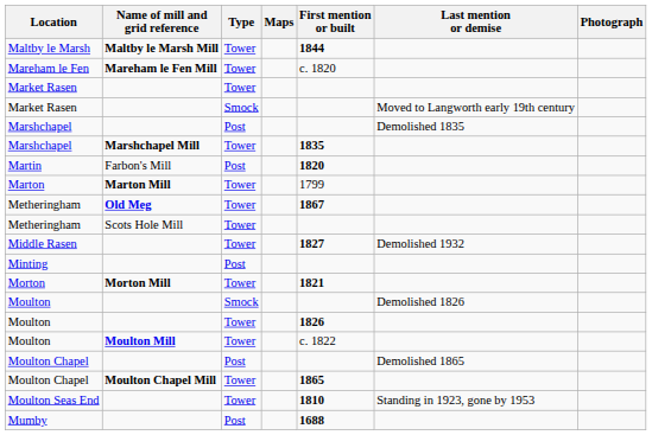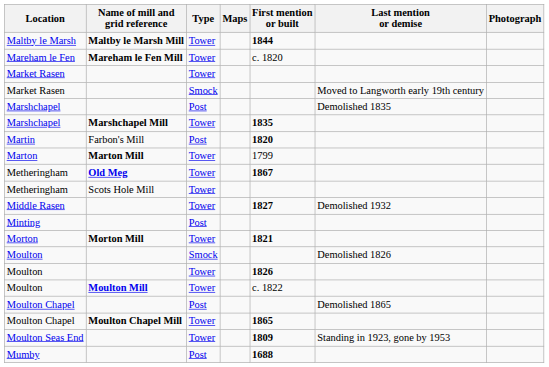 <table class="wikitable">
 <tr>
 <th>Location</th>
 <th>Name of mill and<br>grid reference</th>
 <th>Type</th>
 <th>Maps</th>
 <th>First mention<br>or built</th>
 <th>Last mention<br> or demise</th>
 <th>Photograph</th>
 </tr>
 <tr>
 <td><a href='#'>Maltby le Marsh</a></td>
 <td><strong>Maltby le Marsh Mill</strong><br></td>
 <td><a href='#'>Tower</a></td>
 <td></td>
 <td><strong>1844</strong></td>
 <td></td>
 <td></td>
 </tr>
 <tr>
 <td><a href='#'>Mareham le Fen</a></td>
 <td><strong>Mareham le Fen Mill</strong><br></td>
 <td><a href='#'>Tower</a></td>
 <td></td>
 <td>c. 1820</td>
 <td></td>
 <td></td>
 </tr>
 <tr>
 <td><a href='#'>Market Rasen</a></td>
 <td></td>
 <td><a href='#'>Tower</a></td>
 <td></td>
 <td></td>
 <td></td>
 <td></td>
 </tr>
 <tr>
 <td>Market Rasen</td>
 <td></td>
 <td><a href='#'>Smock</a></td>
 <td></td>
 <td></td>
 <td>Moved to Langworth early 19th century</td>
 <td></td>
 </tr>
 <tr>
 <td><a href='#'>Marshchapel</a></td>
 <td></td>
 <td><a href='#'>Post</a></td>
 <td></td>
 <td></td>
 <td>Demolished 1835</td>
 <td></td>
 </tr>
 <tr>
 <td><a href='#'>Marshchapel</a></td>
 <td><strong>Marshchapel Mill</strong><br></td>
 <td><a href='#'>Tower</a></td>
 <td></td>
 <td><strong>1835</strong></td>
 <td></td>
 <td></td>
 </tr>
 <tr>
 <td><a href='#'>Martin</a></td>
 <td>Farbon's Mill</td>
 <td><a href='#'>Post</a></td>
 <td></td>
 <td><strong>1820</strong></td>
 <td></td>
 <td></td>
 </tr>
 <tr>
 <td><a href='#'>Marton</a></td>
 <td><strong>Marton Mill</strong><br></td>
 <td><a href='#'>Tower</a></td>
 <td></td>
 <td>1799</td>
 <td></td>
 <td></td>
 </tr>
 <tr>
 <td>Metheringham</td>
 <td><strong><a href='#'>Old Meg</a></strong><br></td>
 <td><a href='#'>Tower</a></td>
 <td></td>
 <td><strong>1867</strong></td>
 <td></td>
 <td></td>
 </tr>
 <tr>
 <td>Metheringham</td>
 <td>Scots Hole Mill<br></td>
 <td><a href='#'>Tower</a></td>
 <td></td>
 <td></td>
 <td></td>
 <td></td>
 </tr>
 <tr>
 <td><a href='#'>Middle Rasen</a></td>
 <td></td>
 <td><a href='#'>Tower</a></td>
 <td></td>
 <td><strong>1827</strong></td>
 <td>Demolished 1932<br></td>
 <td></td>
 </tr>
 <tr>
 <td><a href='#'>Minting</a></td>
 <td></td>
 <td><a href='#'>Post</a></td>
 <td></td>
 <td></td>
 <td></td>
 <td></td>
 </tr>
 <tr>
 <td><a href='#'>Morton</a></td>
 <td><strong>Morton Mill</strong><br></td>
 <td><a href='#'>Tower</a></td>
 <td></td>
 <td><strong>1821</strong></td>
 <td></td>
 <td></td>
 </tr>
 <tr>
 <td><a href='#'>Moulton</a></td>
 <td></td>
 <td><a href='#'>Smock</a></td>
 <td></td>
 <td></td>
 <td>Demolished 1826</td>
 <td></td>
 </tr>
 <tr>
 <td>Moulton</td>
 <td></td>
 <td><a href='#'>Tower</a></td>
 <td></td>
 <td><strong>1826</strong></td>
 <td></td>
 <td></td>
 </tr>
 <tr>
 <td>Moulton</td>
 <td><strong><a href='#'>Moulton Mill</a></strong><br></td>
 <td><a href='#'>Tower</a></td>
 <td></td>
 <td>c. 1822</td>
 <td></td>
 <td></td>
 </tr>
 <tr>
 <td><a href='#'>Moulton Chapel</a></td>
 <td></td>
 <td><a href='#'>Post</a></td>
 <td></td>
 <td></td>
 <td>Demolished 1865</td>
 <td></td>
 </tr>
 <tr>
 <td>Moulton Chapel</td>
 <td><strong>Moulton Chapel Mill</strong><br></td>
 <td><a href='#'>Tower</a></td>
 <td></td>
 <td><strong>1865</strong></td>
 <td></td>
 <td></td>
 </tr>
 <tr>
 <td><a href='#'>Moulton Seas End</a></td>
 <td></td>
 <td><a href='#'>Tower</a></td>
 <td></td>
-<td><strong>1810</strong></td>
+<td><strong>1809</strong></td>
 <td>Standing in 1923, gone by 1953</td>
 <td></td>
 </tr>
 <tr>
 <td><a href='#'>Mumby</a></td>
 <td></td>
 <td><a href='#'>Post</a></td>
 <td></td>
 <td><strong>1688</strong></td>
 <td></td>
 <td></td>
 </tr>
 </table>
